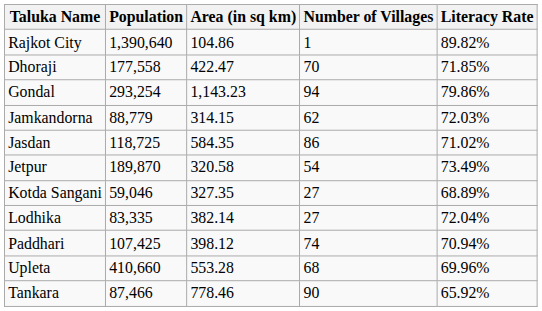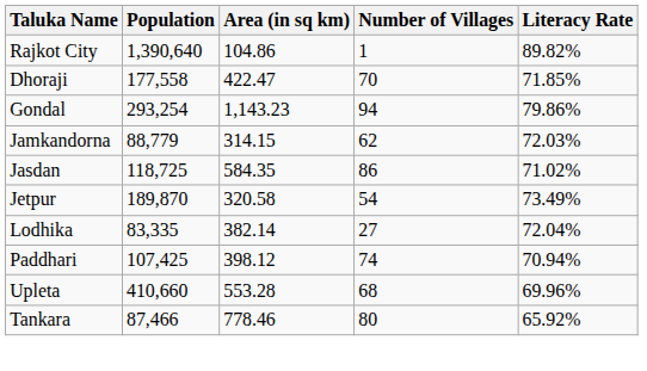 <table class="wikitable">
 <tr>
 <th>Taluka Name</th>
 <th>Population</th>
 <th>Area (in sq km)</th>
 <th>Number of Villages</th>
 <th>Literacy Rate</th>
 </tr>
 <tr>
 <td>Rajkot City</td>
 <td>1,390,640</td>
 <td>104.86</td>
 <td>1</td>
 <td>89.82%</td>
 </tr>
 <tr>
 <td>Dhoraji</td>
 <td>177,558</td>
 <td>422.47</td>
 <td>70</td>
 <td>71.85%</td>
 </tr>
 <tr>
 <td>Gondal</td>
 <td>293,254</td>
 <td>1,143.23</td>
 <td>94</td>
 <td>79.86%</td>
 </tr>
 <tr>
 <td>Jamkandorna</td>
 <td>88,779</td>
 <td>314.15</td>
 <td>62</td>
 <td>72.03%</td>
 </tr>
 <tr>
 <td>Jasdan</td>
 <td>118,725</td>
 <td>584.35</td>
 <td>86</td>
 <td>71.02%</td>
 </tr>
 <tr>
 <td>Jetpur</td>
 <td>189,870</td>
 <td>320.58</td>
 <td>54</td>
 <td>73.49%</td>
 </tr>
 <tr>
-<td>Kotda Sangani</td>
-<td>59,046</td>
-<td>327.35</td>
-<td>27</td>
-<td>68.89%</td>
-</tr>
-<tr>
 <td>Lodhika</td>
 <td>83,335</td>
 <td>382.14</td>
 <td>27</td>
 <td>72.04%</td>
 </tr>
 <tr>
 <td>Paddhari</td>
 <td>107,425</td>
 <td>398.12</td>
 <td>74</td>
 <td>70.94%</td>
 </tr>
 <tr>
 <td>Upleta</td>
 <td>410,660</td>
 <td>553.28</td>
 <td>68</td>
 <td>69.96%</td>
 </tr>
 <tr>
 <td>Tankara</td>
 <td>87,466</td>
 <td>778.46</td>
-<td>90</td>
+<td>80</td>
 <td>65.92%</td>
 </tr>
 </table>
